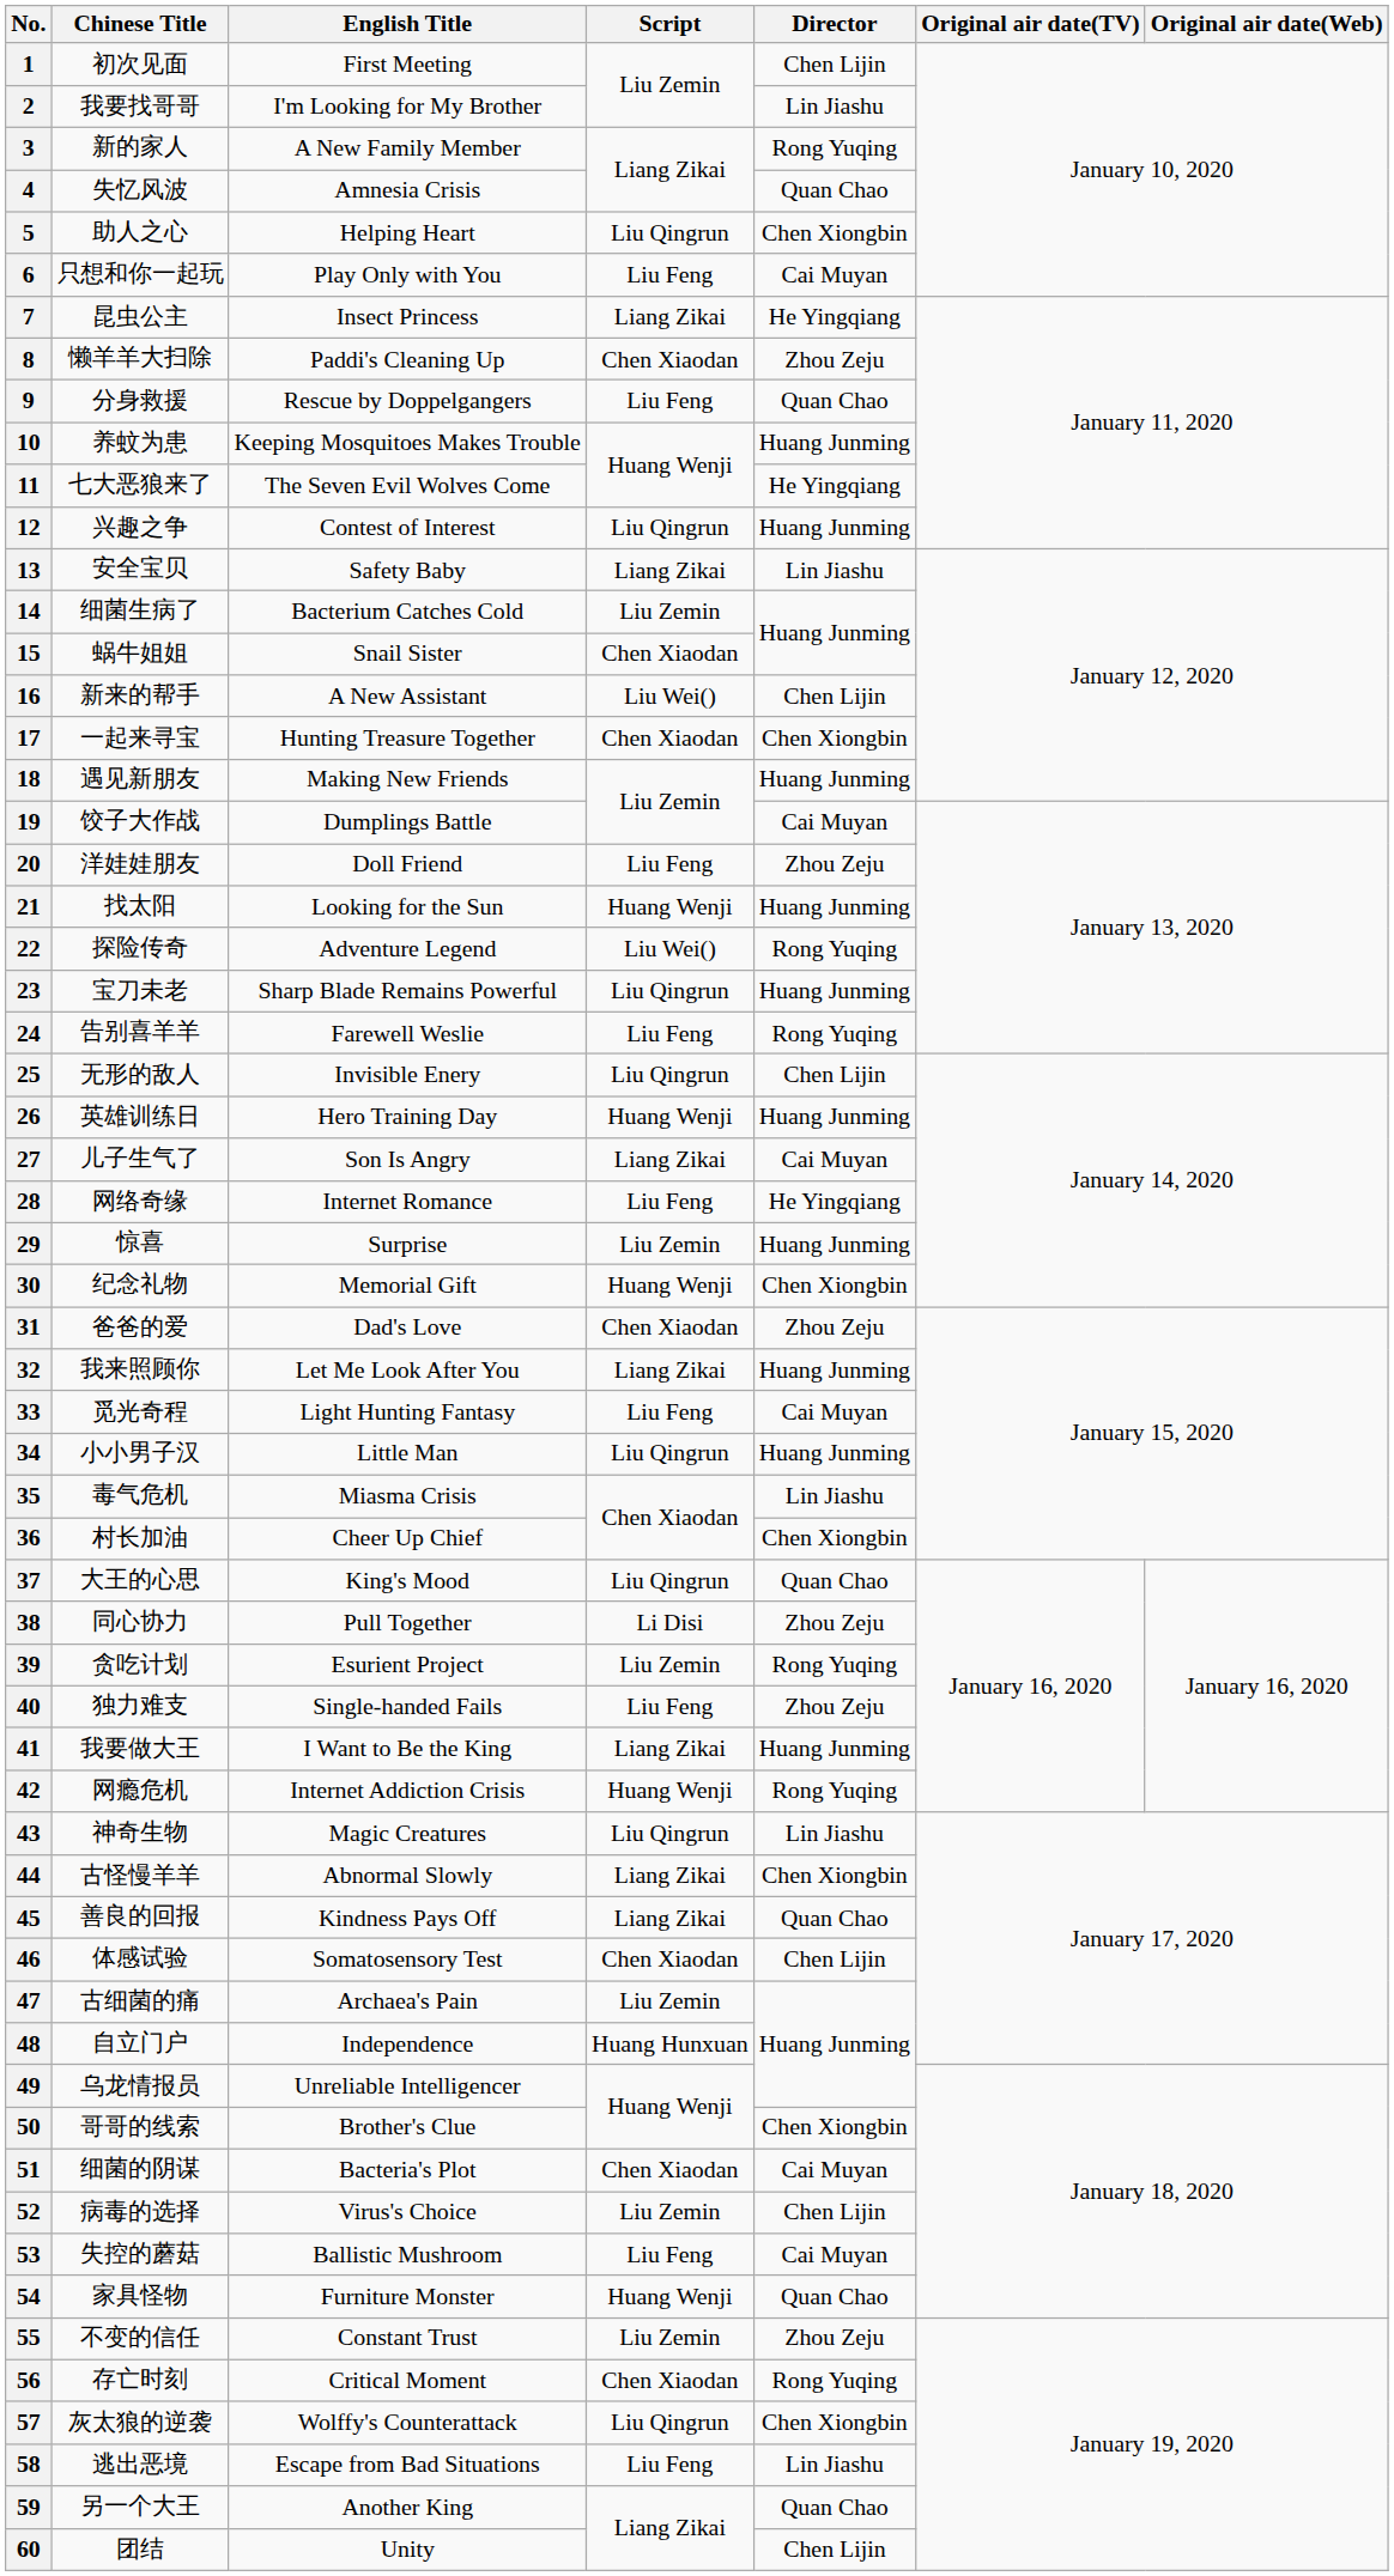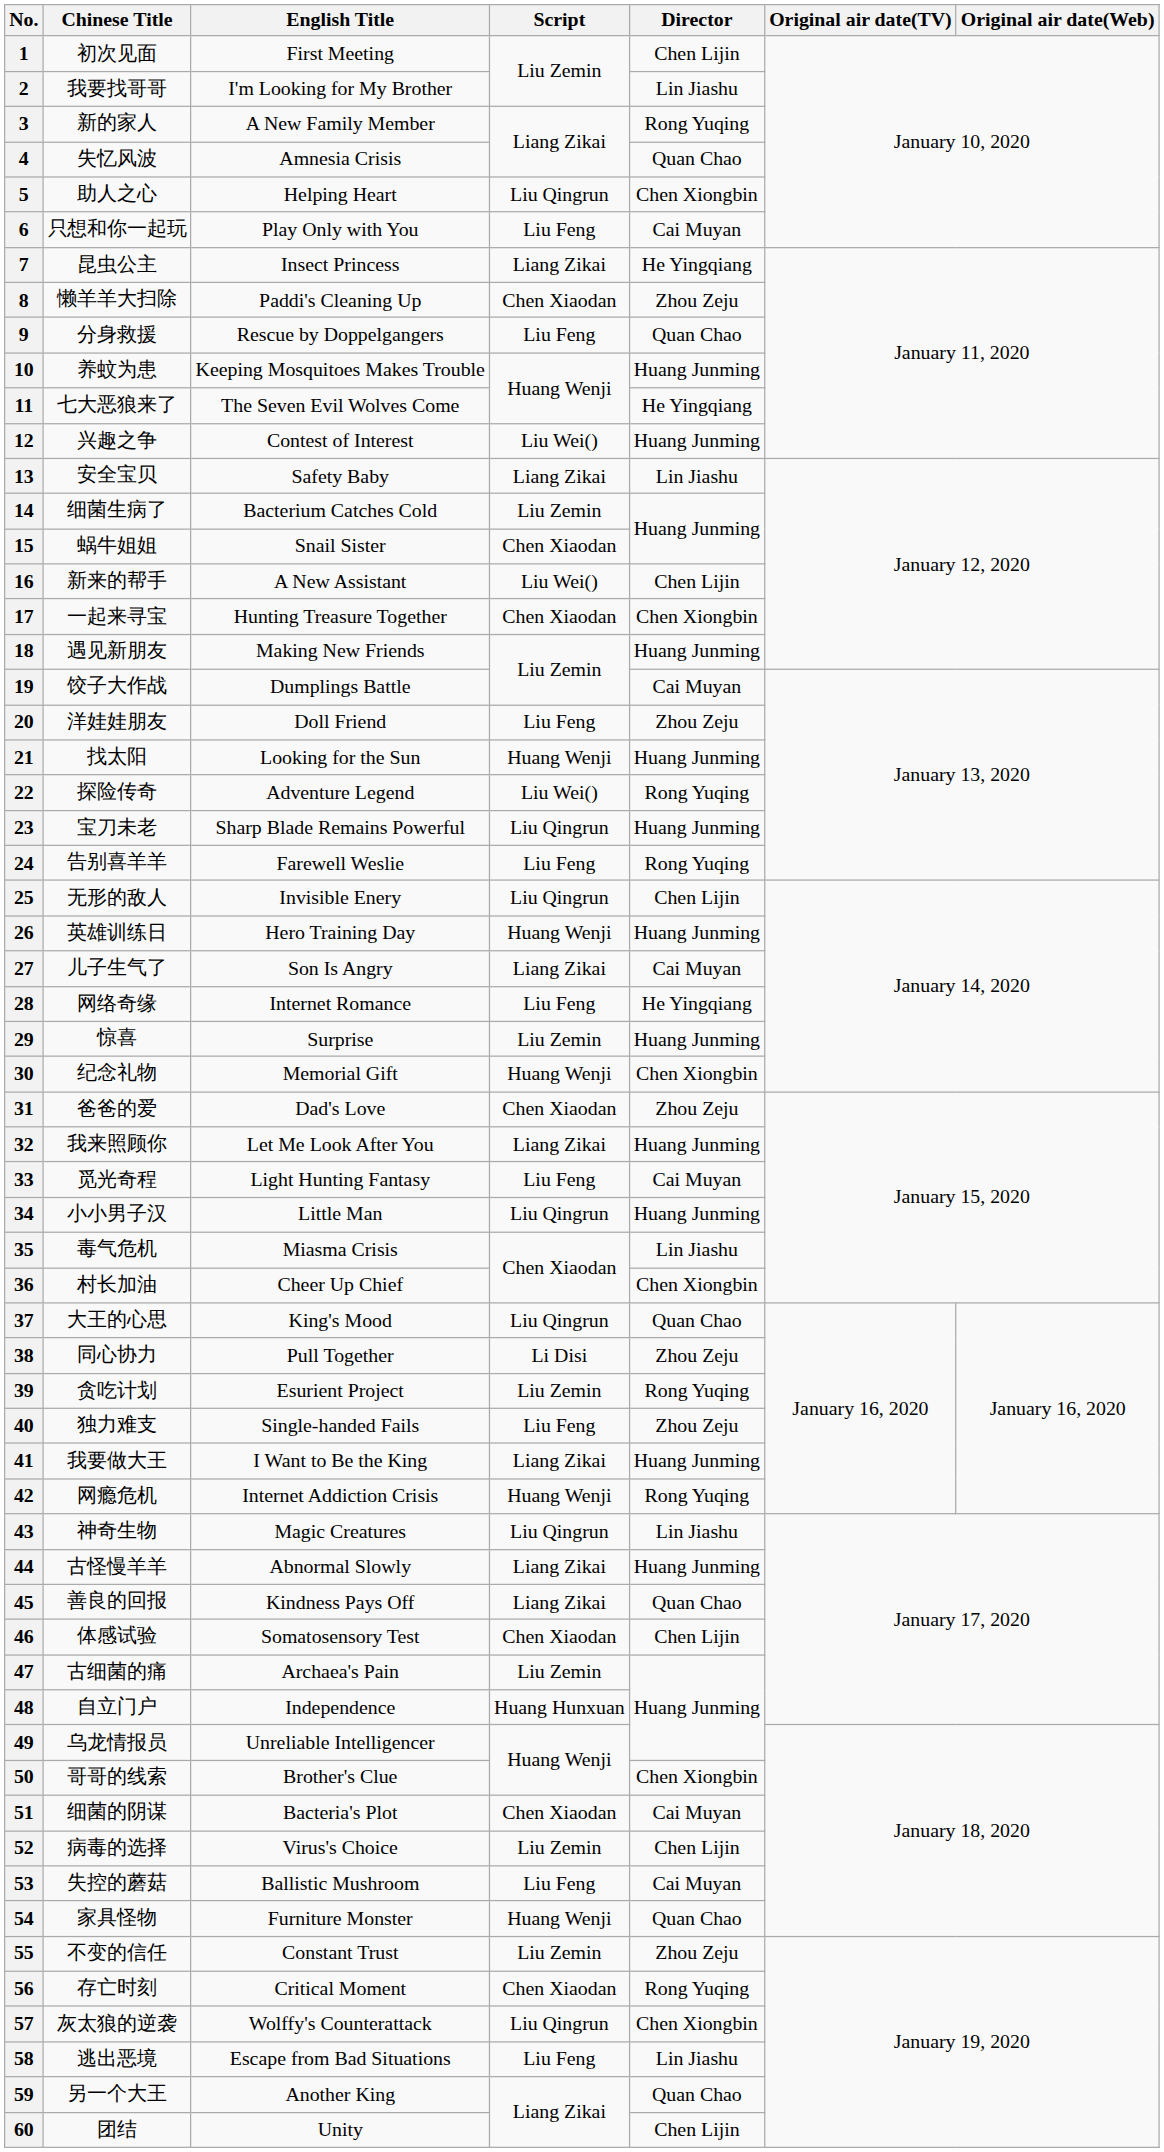 <table class="wikitable" style="text-align:center;">
 <tr>
 <th>No.</th>
 <th>Chinese Title</th>
 <th>English Title</th>
 <th>Script</th>
 <th>Director</th>
 <th>Original air date(TV)</th>
 <th>Original air date(Web)</th>
 </tr>
 <tr>
 <th>1</th>
 <td>初次见面</td>
 <td>First Meeting</td>
 <td rowspan="2">Liu Zemin</td>
 <td>Chen Lijin</td>
 <td colspan="2" rowspan="6">January 10, 2020</td>
 </tr>
 <tr>
 <th>2</th>
 <td>我要找哥哥</td>
 <td>I'm Looking for My Brother</td>
 <td>Lin Jiashu</td>
 </tr>
 <tr>
 <th>3</th>
 <td>新的家人</td>
 <td>A New Family Member</td>
 <td rowspan="2">Liang Zikai</td>
 <td>Rong Yuqing</td>
 </tr>
 <tr>
 <th>4</th>
 <td>失忆风波</td>
 <td>Amnesia Crisis</td>
 <td>Quan Chao</td>
 </tr>
 <tr>
 <th>5</th>
 <td>助人之心</td>
 <td>Helping Heart</td>
 <td>Liu Qingrun</td>
 <td>Chen Xiongbin</td>
 </tr>
 <tr>
 <th>6</th>
 <td>只想和你一起玩</td>
 <td>Play Only with You</td>
 <td>Liu Feng</td>
 <td>Cai Muyan</td>
 </tr>
 <tr>
 <th>7</th>
 <td>昆虫公主</td>
 <td>Insect Princess</td>
 <td>Liang Zikai</td>
 <td>He Yingqiang</td>
 <td colspan="2" rowspan="6">January 11, 2020</td>
 </tr>
 <tr>
 <th>8</th>
 <td>懒羊羊大扫除</td>
 <td>Paddi's Cleaning Up</td>
 <td>Chen Xiaodan</td>
 <td>Zhou Zeju</td>
 </tr>
 <tr>
 <th>9</th>
 <td>分身救援</td>
 <td>Rescue by Doppelgangers</td>
 <td>Liu Feng</td>
 <td>Quan Chao</td>
 </tr>
 <tr>
 <th>10</th>
 <td>养蚊为患</td>
 <td>Keeping Mosquitoes Makes Trouble</td>
 <td rowspan="2">Huang Wenji</td>
 <td>Huang Junming</td>
 </tr>
 <tr>
 <th>11</th>
 <td>七大恶狼来了</td>
 <td>The Seven Evil Wolves Come</td>
 <td>He Yingqiang</td>
 </tr>
 <tr>
 <th>12</th>
 <td>兴趣之争</td>
 <td>Contest of Interest</td>
-<td>Liu Qingrun</td>
+<td>Liu Wei()</td>
 <td>Huang Junming</td>
 </tr>
 <tr>
 <th>13</th>
 <td>安全宝贝</td>
 <td>Safety Baby</td>
 <td>Liang Zikai</td>
 <td>Lin Jiashu</td>
 <td colspan="2" rowspan="6">January 12, 2020</td>
 </tr>
 <tr>
 <th>14</th>
 <td>细菌生病了</td>
 <td>Bacterium Catches Cold</td>
 <td>Liu Zemin</td>
 <td rowspan="2">Huang Junming</td>
 </tr>
 <tr>
 <th>15</th>
 <td>蜗牛姐姐</td>
 <td>Snail Sister</td>
 <td>Chen Xiaodan</td>
 </tr>
 <tr>
 <th>16</th>
 <td>新来的帮手</td>
 <td>A New Assistant</td>
 <td>Liu Wei()</td>
 <td>Chen Lijin</td>
 </tr>
 <tr>
 <th>17</th>
 <td>一起来寻宝</td>
 <td>Hunting Treasure Together</td>
 <td>Chen Xiaodan</td>
 <td>Chen Xiongbin</td>
 </tr>
 <tr>
 <th>18</th>
 <td>遇见新朋友</td>
 <td>Making New Friends</td>
 <td rowspan="2">Liu Zemin</td>
 <td>Huang Junming</td>
 </tr>
 <tr>
 <th>19</th>
 <td>饺子大作战</td>
 <td>Dumplings Battle</td>
 <td>Cai Muyan</td>
 <td colspan="2" rowspan="6">January 13, 2020</td>
 </tr>
 <tr>
 <th>20</th>
 <td>洋娃娃朋友</td>
 <td>Doll Friend</td>
 <td>Liu Feng</td>
 <td>Zhou Zeju</td>
 </tr>
 <tr>
 <th>21</th>
 <td>找太阳</td>
 <td>Looking for the Sun</td>
 <td>Huang Wenji</td>
 <td>Huang Junming</td>
 </tr>
 <tr>
 <th>22</th>
 <td>探险传奇</td>
 <td>Adventure Legend</td>
 <td>Liu Wei()</td>
 <td>Rong Yuqing</td>
 </tr>
 <tr>
 <th>23</th>
 <td>宝刀未老</td>
 <td>Sharp Blade Remains Powerful</td>
 <td>Liu Qingrun</td>
 <td>Huang Junming</td>
 </tr>
 <tr>
 <th>24</th>
 <td>告别喜羊羊</td>
 <td>Farewell Weslie</td>
 <td>Liu Feng</td>
 <td>Rong Yuqing</td>
 </tr>
 <tr>
 <th>25</th>
 <td>无形的敌人</td>
 <td>Invisible Enery</td>
 <td>Liu Qingrun</td>
 <td>Chen Lijin</td>
 <td colspan="2" rowspan="6">January 14, 2020</td>
 </tr>
 <tr>
 <th>26</th>
 <td>英雄训练日</td>
 <td>Hero Training Day</td>
 <td>Huang Wenji</td>
 <td>Huang Junming</td>
 </tr>
 <tr>
 <th>27</th>
 <td>儿子生气了</td>
 <td>Son Is Angry</td>
 <td>Liang Zikai</td>
 <td>Cai Muyan</td>
 </tr>
 <tr>
 <th>28</th>
 <td>网络奇缘</td>
 <td>Internet Romance</td>
 <td>Liu Feng</td>
 <td>He Yingqiang</td>
 </tr>
 <tr>
 <th>29</th>
 <td>惊喜</td>
 <td>Surprise</td>
 <td>Liu Zemin</td>
 <td>Huang Junming</td>
 </tr>
 <tr>
 <th>30</th>
 <td>纪念礼物</td>
 <td>Memorial Gift</td>
 <td>Huang Wenji</td>
 <td>Chen Xiongbin</td>
 </tr>
 <tr>
 <th>31</th>
 <td>爸爸的爱</td>
 <td>Dad's Love</td>
 <td>Chen Xiaodan</td>
 <td>Zhou Zeju</td>
 <td colspan="2" rowspan="6">January 15, 2020</td>
 </tr>
 <tr>
 <th>32</th>
 <td>我来照顾你</td>
 <td>Let Me Look After You</td>
 <td>Liang Zikai</td>
 <td>Huang Junming</td>
 </tr>
 <tr>
 <th>33</th>
 <td>觅光奇程</td>
 <td>Light Hunting Fantasy</td>
 <td>Liu Feng</td>
 <td>Cai Muyan</td>
 </tr>
 <tr>
 <th>34</th>
 <td>小小男子汉</td>
 <td>Little Man</td>
 <td>Liu Qingrun</td>
 <td>Huang Junming</td>
 </tr>
 <tr>
 <th>35</th>
 <td>毒气危机</td>
 <td>Miasma Crisis</td>
 <td rowspan="2">Chen Xiaodan</td>
 <td>Lin Jiashu</td>
 </tr>
 <tr>
 <th>36</th>
 <td>村长加油</td>
 <td>Cheer Up Chief</td>
 <td>Chen Xiongbin</td>
 </tr>
 <tr>
 <th>37</th>
 <td>大王的心思</td>
 <td>King's Mood</td>
 <td>Liu Qingrun</td>
 <td>Quan Chao</td>
 <td rowspan="6">January 16, 2020</td>
 <td rowspan="6">January 16, 2020</td>
 </tr>
 <tr>
 <th>38</th>
 <td>同心协力</td>
 <td>Pull Together</td>
 <td>Li Disi</td>
 <td>Zhou Zeju</td>
 </tr>
 <tr>
 <th>39</th>
 <td>贪吃计划</td>
 <td>Esurient Project</td>
 <td>Liu Zemin</td>
 <td>Rong Yuqing</td>
 </tr>
 <tr>
 <th>40</th>
 <td>独力难支</td>
 <td>Single-handed Fails</td>
 <td>Liu Feng</td>
 <td>Zhou Zeju</td>
 </tr>
 <tr>
 <th>41</th>
 <td>我要做大王</td>
 <td>I Want to Be the King</td>
 <td>Liang Zikai</td>
 <td>Huang Junming</td>
 </tr>
 <tr>
 <th>42</th>
 <td>网瘾危机</td>
 <td>Internet Addiction Crisis</td>
 <td>Huang Wenji</td>
 <td>Rong Yuqing</td>
 </tr>
 <tr>
 <th>43</th>
 <td>神奇生物</td>
 <td>Magic Creatures</td>
 <td>Liu Qingrun</td>
 <td>Lin Jiashu</td>
 <td colspan="2" rowspan="6">January 17, 2020</td>
 </tr>
 <tr>
 <th>44</th>
 <td>古怪慢羊羊</td>
 <td>Abnormal Slowly</td>
 <td>Liang Zikai</td>
-<td>Chen Xiongbin</td>
+<td>Huang Junming</td>
 </tr>
 <tr>
 <th>45</th>
 <td>善良的回报</td>
 <td>Kindness Pays Off</td>
 <td>Liang Zikai</td>
 <td>Quan Chao</td>
 </tr>
 <tr>
 <th>46</th>
 <td>体感试验</td>
 <td>Somatosensory Test</td>
 <td>Chen Xiaodan</td>
 <td>Chen Lijin</td>
 </tr>
 <tr>
 <th>47</th>
 <td>古细菌的痛</td>
 <td>Archaea's Pain</td>
 <td>Liu Zemin</td>
 <td rowspan="3">Huang Junming</td>
 </tr>
 <tr>
 <th>48</th>
 <td>自立门户</td>
 <td>Independence</td>
 <td>Huang Hunxuan</td>
 </tr>
 <tr>
 <th>49</th>
 <td>乌龙情报员</td>
 <td>Unreliable Intelligencer</td>
 <td rowspan=2>Huang Wenji</td>
 <td colspan="2" rowspan="6">January 18, 2020</td>
 </tr>
 <tr>
 <th>50</th>
 <td>哥哥的线索</td>
 <td>Brother's Clue</td>
 <td>Chen Xiongbin</td>
 </tr>
 <tr>
 <th>51</th>
 <td>细菌的阴谋</td>
 <td>Bacteria's Plot</td>
 <td>Chen Xiaodan</td>
 <td>Cai Muyan</td>
 </tr>
 <tr>
 <th>52</th>
 <td>病毒的选择</td>
 <td>Virus's Choice</td>
 <td>Liu Zemin</td>
 <td>Chen Lijin</td>
 </tr>
 <tr>
 <th>53</th>
 <td>失控的蘑菇</td>
 <td>Ballistic Mushroom</td>
 <td>Liu Feng</td>
 <td>Cai Muyan</td>
 </tr>
 <tr>
 <th>54</th>
 <td>家具怪物</td>
 <td>Furniture Monster</td>
 <td>Huang Wenji</td>
 <td>Quan Chao</td>
 </tr>
 <tr>
 <th>55</th>
 <td>不变的信任</td>
 <td>Constant Trust</td>
 <td>Liu Zemin</td>
 <td>Zhou Zeju</td>
 <td colspan="2" rowspan="6">January 19, 2020</td>
 </tr>
 <tr>
 <th>56</th>
 <td>存亡时刻</td>
 <td>Critical Moment</td>
 <td>Chen Xiaodan</td>
 <td>Rong Yuqing</td>
 </tr>
 <tr>
 <th>57</th>
 <td>灰太狼的逆袭</td>
 <td>Wolffy's Counterattack</td>
 <td>Liu Qingrun</td>
 <td>Chen Xiongbin</td>
 </tr>
 <tr>
 <th>58</th>
 <td>逃出恶境</td>
 <td>Escape from Bad Situations</td>
 <td>Liu Feng</td>
 <td>Lin Jiashu</td>
 </tr>
 <tr>
 <th>59</th>
 <td>另一个大王</td>
 <td>Another King</td>
 <td rowspan="2">Liang Zikai</td>
 <td>Quan Chao</td>
 </tr>
 <tr>
 <th>60</th>
 <td>团结</td>
 <td>Unity</td>
 <td>Chen Lijin</td>
 </tr>
 </table>
